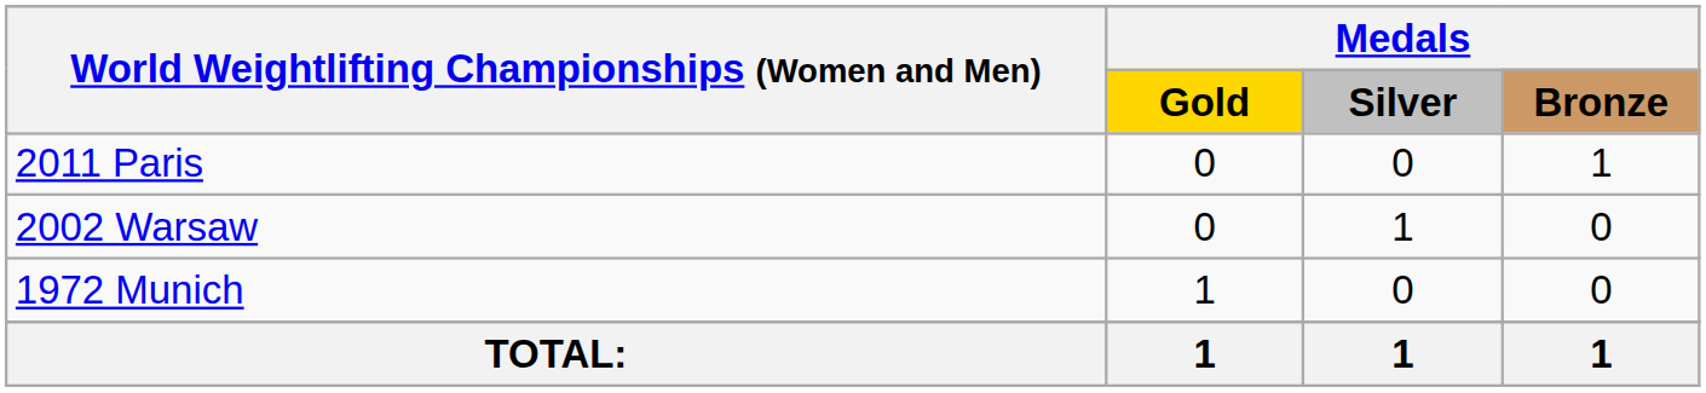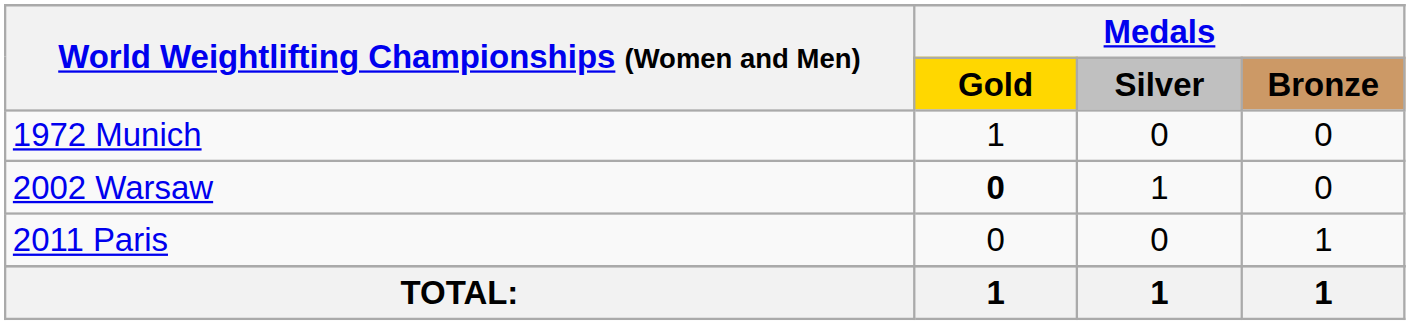 <table class="wikitable collapsible collapsed" cellspacing="2" style="margin-top:7px; margin-right:0; text-align:center; font-size:90%;">
 <tr style="font-size:100%; text-align:right;">
 </tr>
 <tr>
 <th rowspan=2 style="width:390px;"><a href='#'>World Weightlifting Championships</a> <small>(Women and Men)</small></th>
 <th colspan=3><a href='#'>Medals</a></th>
 </tr>
 <tr>
 <th style="background:gold; width:4.5em; font-weight:bold;">Gold</th>
 <th style="background:silver; width:4.5em; font-weight:bold;">Silver</th>
 <th style="background:#cc9966; width:4.5em; font-weight:bold;">Bronze</th>
 </tr>
 <tr>
+<td align=left> <a href='#'>1972 Munich</a></td>
+<td>1</td>
+<td>0</td>
+<td>0</td>
+</tr>
+<tr>
+<td align=left> <a href='#'>2002 Warsaw</a></td>
+<td><strong>0</strong></td>
+<td>1</td>
+<td>0</td>
+</tr>
+<tr>
 <td align=left> <a href='#'>2011 Paris</a></td>
 <td>0</td>
 <td>0</td>
 <td>1</td>
-</tr>
-<tr>
-<td align=left> <a href='#'>2002 Warsaw</a></td>
-<td>0</td>
-<td>1</td>
-<td>0</td>
-</tr>
-<tr>
-<td align=left> <a href='#'>1972 Munich</a></td>
-<td>1</td>
-<td>0</td>
-<td>0</td>
 </tr>
 <tr>
 </tr>
 <tr>
 <th>TOTAL:</th>
 <th>1</th>
 <th>1</th>
 <th>1</th>
 </tr>
 </table>
